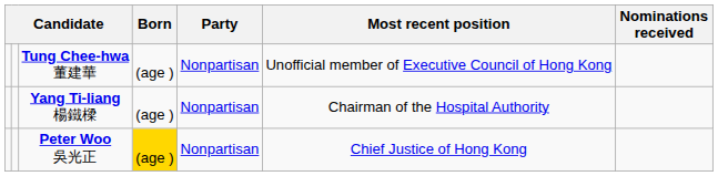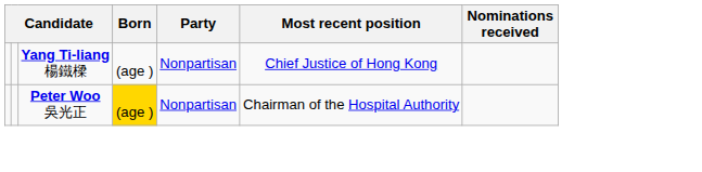 <table class="wikitable sortable" style="text-align:center;">
 <tr>
 <th colspan=3>Candidate</th>
 <th>Born</th>
 <th>Party</th>
 <th>Most recent position</th>
 <th width=100px>Nominations<br>received</th>
 </tr>
 <tr>
 <td bgcolor=></td>
 <td></td>
-<td><strong><a href='#'>Tung Chee-hwa</a></strong><br>董建華</td>
-<td><br>(age )</td>
-<td><a href='#'>Nonpartisan</a><br></td>
-<td>Unofficial member of <a href='#'>Executive Council of Hong Kong</a><br></td>
-<td></td>
-</tr>
-<tr>
-<td bgcolor=></td>
-<td></td>
 <td><strong><a href='#'>Yang Ti-liang</a></strong><br>楊鐵樑</td>
 <td><br>(age )</td>
 <td><a href='#'>Nonpartisan</a><br></td>
-<td>Chairman of the <a href='#'>Hospital Authority</a><br></td>
+<td><a href='#'>Chief Justice of Hong Kong</a><br></td>
 <td></td>
 </tr>
 <tr>
 <td bgcolor=></td>
 <td></td>
 <td><strong><a href='#'>Peter Woo</a></strong><br>吳光正</td>
 <td style="background: gold;"><br>(age )</td>
 <td><a href='#'>Nonpartisan</a><br></td>
-<td><a href='#'>Chief Justice of Hong Kong</a><br></td>
+<td>Chairman of the <a href='#'>Hospital Authority</a><br></td>
 <td></td>
 </tr>
 </table>
